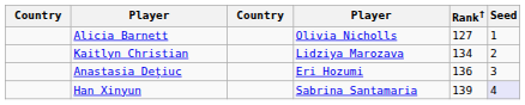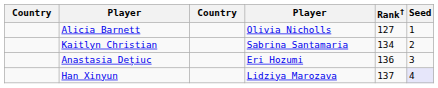 <table class="sortable wikitable">
 <tr>
 <th width="70">Country</th>
 <th width="175">Player</th>
 <th width="70">Country</th>
 <th width="175">Player</th>
 <th>Rank<sup>†</sup></th>
 <th>Seed</th>
 </tr>
 <tr>
 <td></td>
 <td><a href='#'>Alicia Barnett</a></td>
 <td></td>
 <td><a href='#'>Olivia Nicholls</a></td>
 <td>127</td>
 <td>1</td>
 </tr>
 <tr>
 <td></td>
 <td><a href='#'>Kaitlyn Christian</a></td>
 <td></td>
-<td><a href='#'>Lidziya Marozava</a></td>
+<td><a href='#'>Sabrina Santamaria</a></td>
 <td>134</td>
 <td>2</td>
 </tr>
 <tr>
 <td></td>
 <td><a href='#'>Anastasia Dețiuc</a></td>
 <td></td>
 <td><a href='#'>Eri Hozumi</a></td>
 <td>136</td>
 <td>3</td>
 </tr>
 <tr>
 <td></td>
 <td><a href='#'>Han Xinyun</a></td>
 <td></td>
-<td><a href='#'>Sabrina Santamaria</a></td>
-<td>139</td>
+<td><a href='#'>Lidziya Marozava</a></td>
+<td>137</td>
 <td style="background: lavender;">4</td>
 </tr>
 </table>
